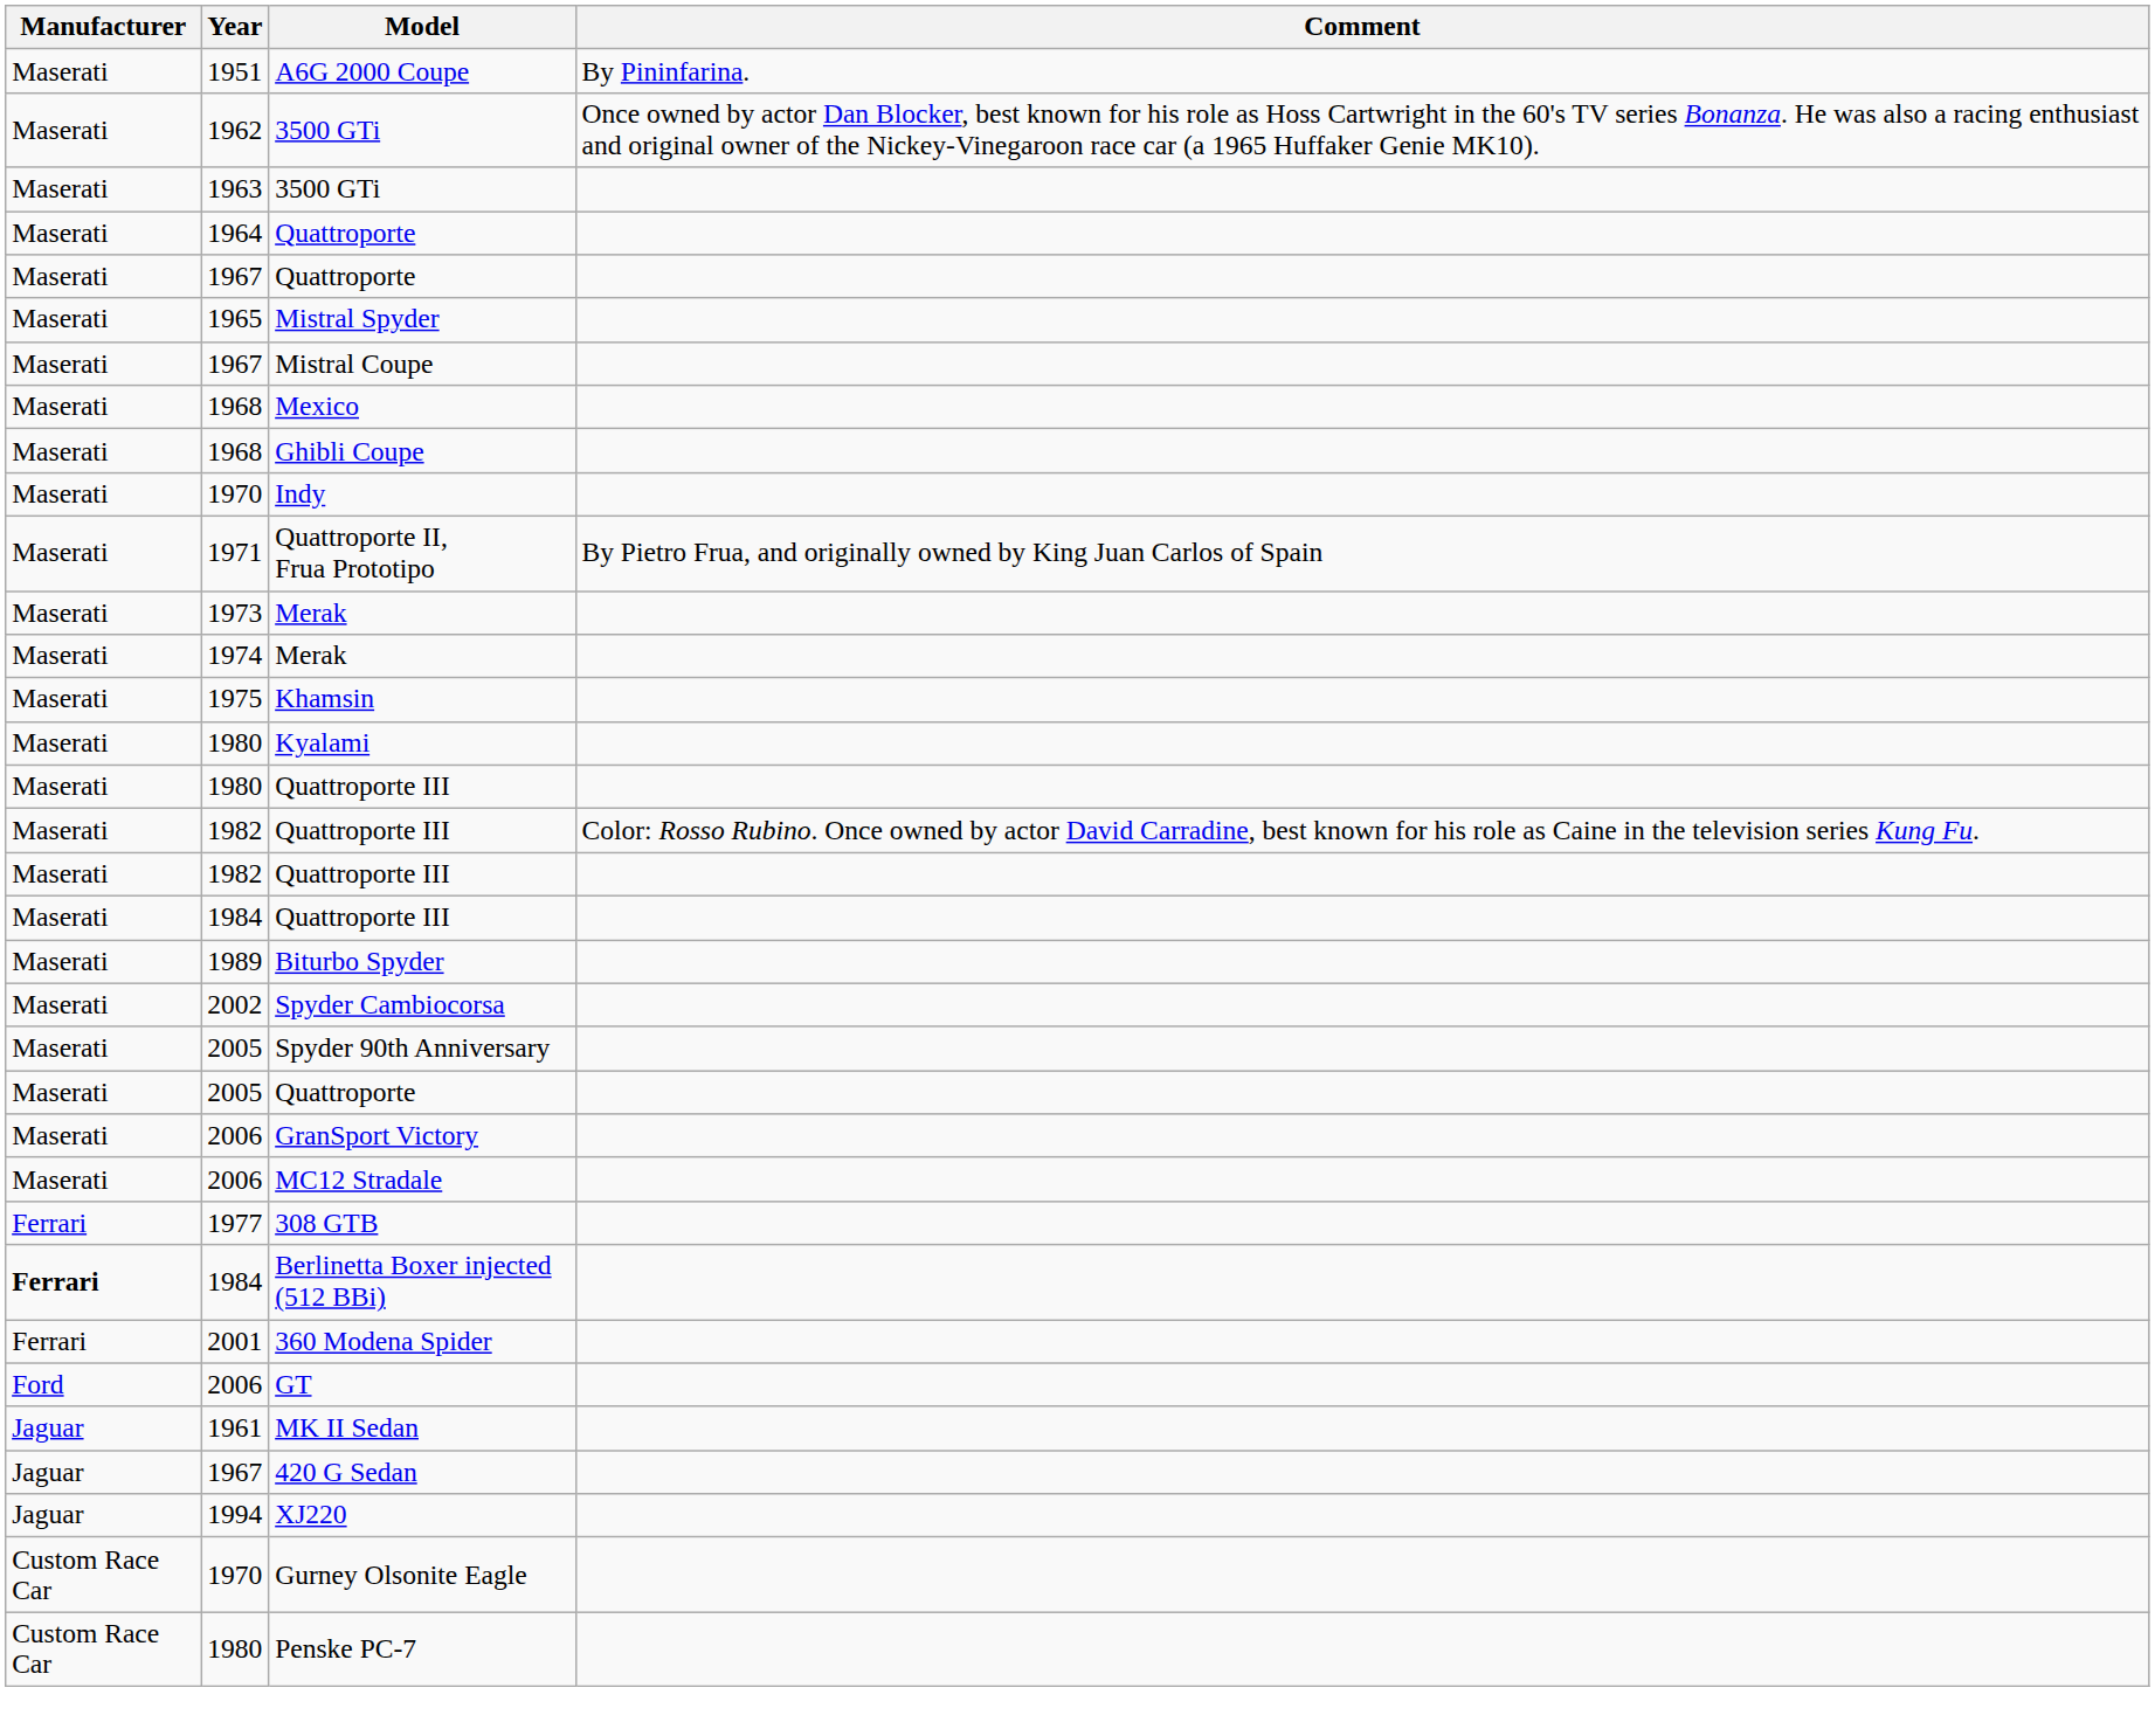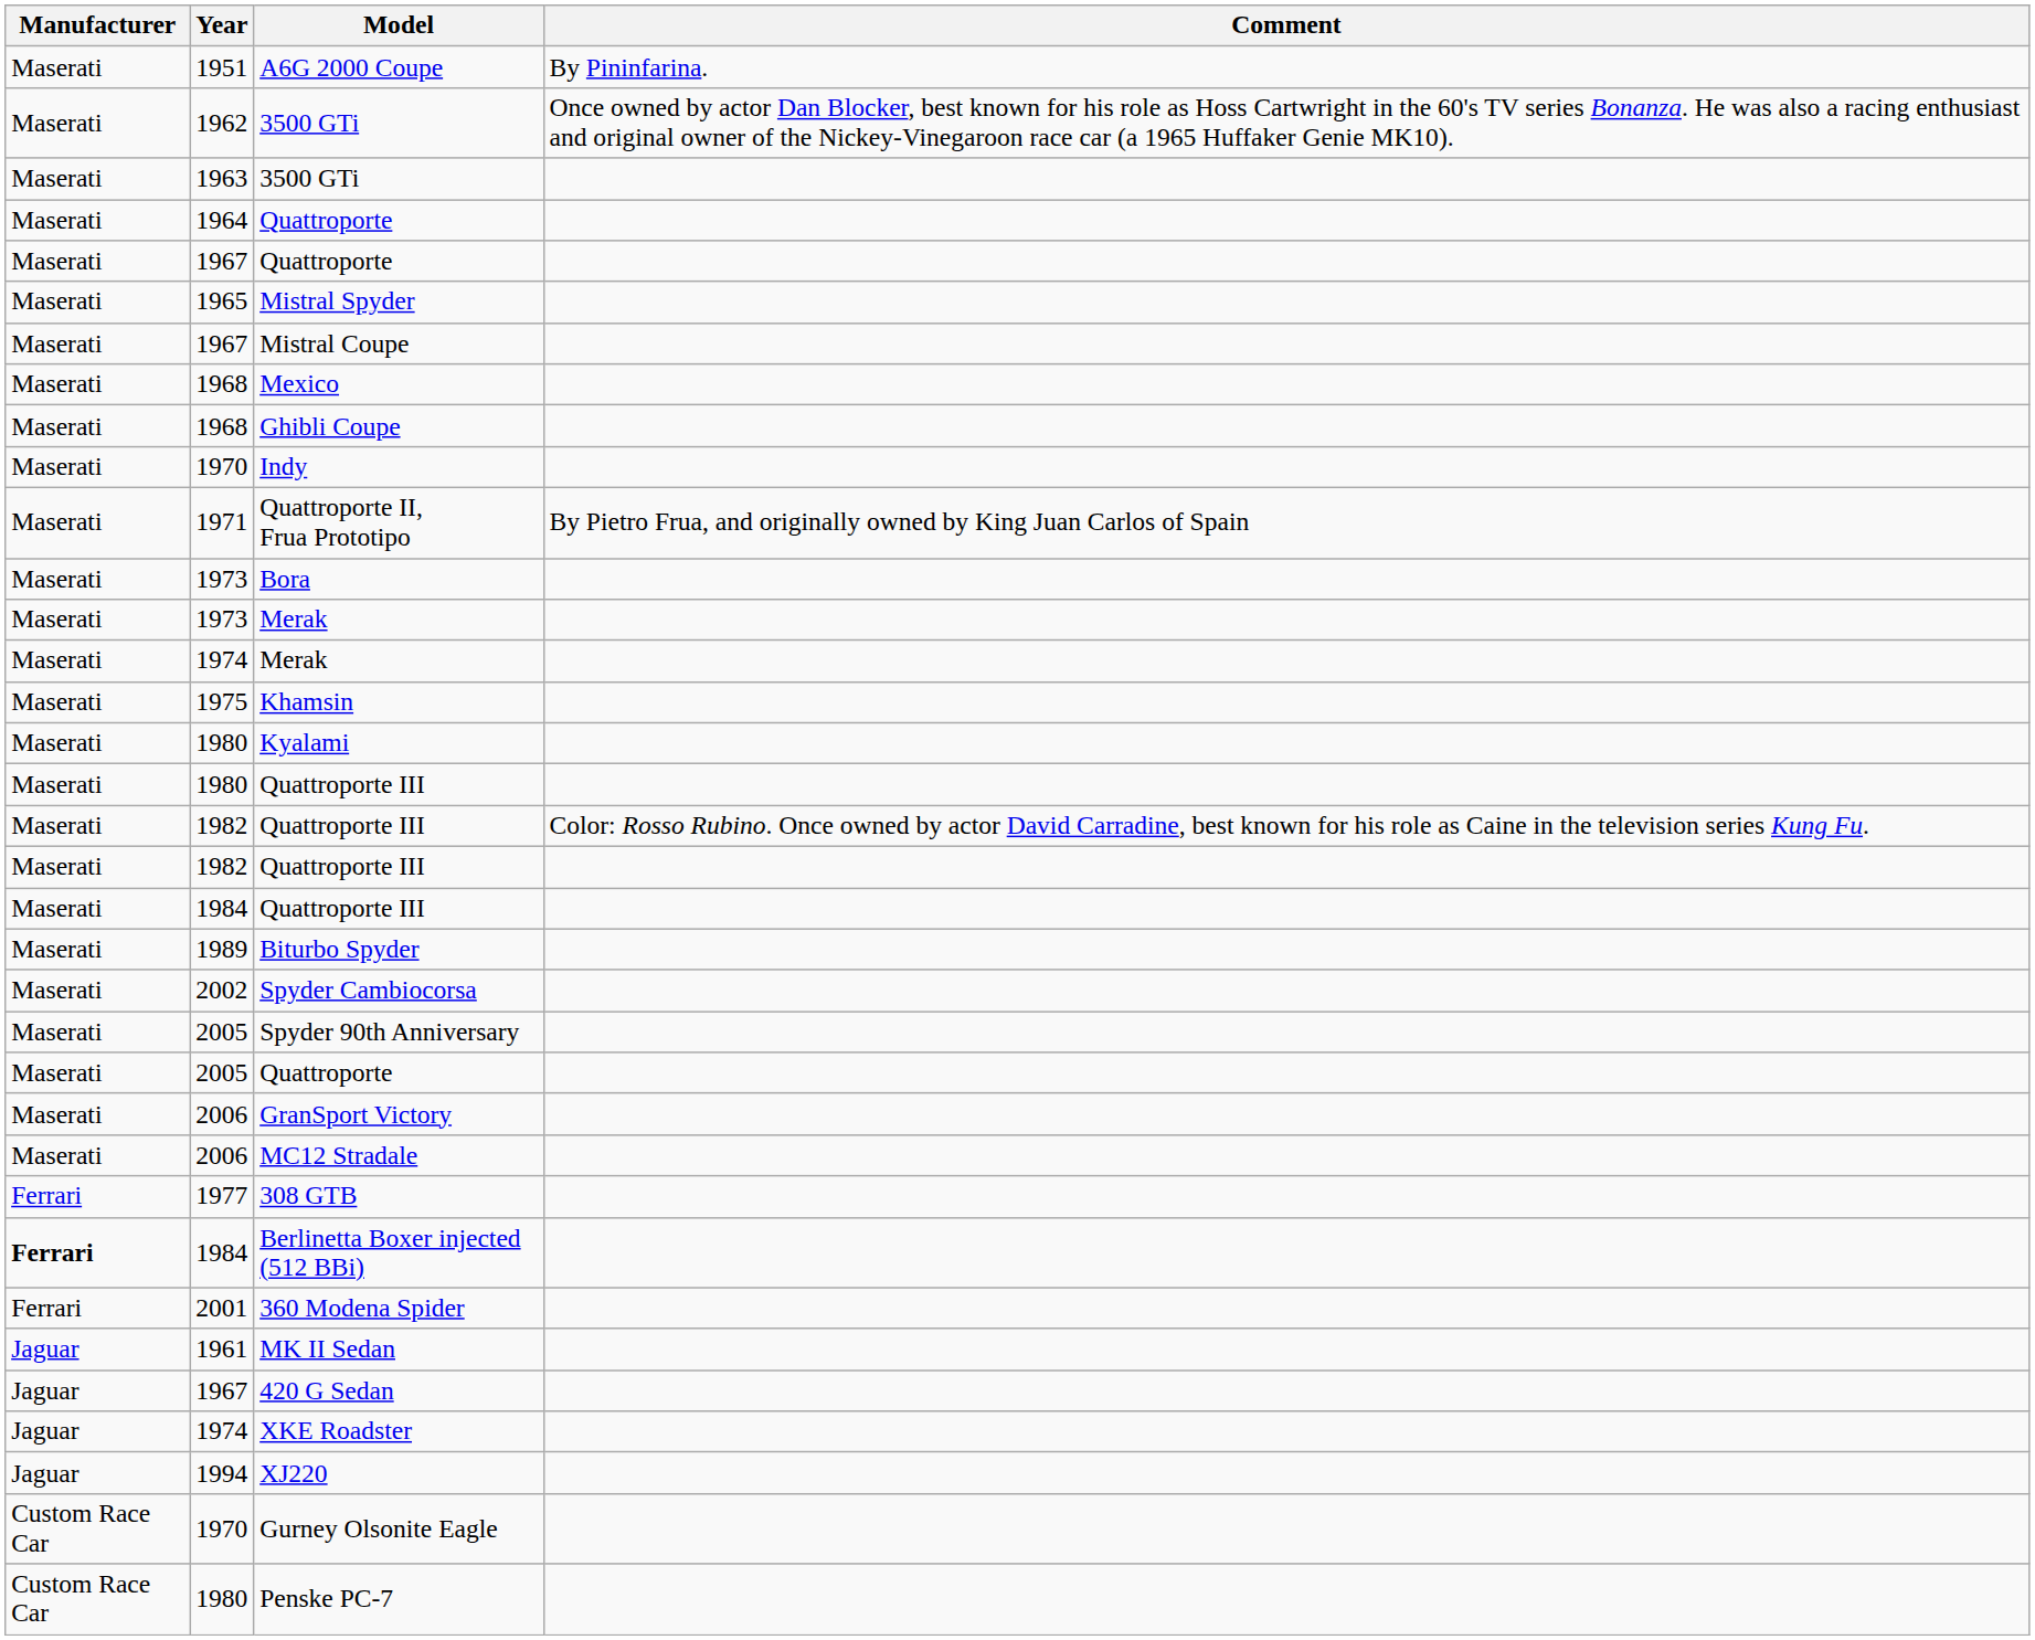 <table class="wikitable sortable">
 <tr>
 <th>Manufacturer</th>
 <th>Year</th>
 <th>Model</th>
 <th>Comment</th>
 </tr>
 <tr>
 <td>Maserati</td>
 <td>1951</td>
 <td><a href='#'>A6G 2000 Coupe</a></td>
 <td>By <a href='#'>Pininfarina</a>.</td>
 </tr>
 <tr>
 <td>Maserati</td>
 <td>1962</td>
 <td><a href='#'>3500 GTi</a></td>
 <td>Once owned by actor <a href='#'>Dan Blocker</a>, best known for his role as Hoss Cartwright in the 60's TV series <a href='#'><em>Bonanza</em></a>. He was also a racing enthusiast and original owner of the Nickey-Vinegaroon race car (a 1965 Huffaker Genie MK10).</td>
 </tr>
 <tr>
 <td>Maserati</td>
 <td>1963</td>
 <td>3500 GTi</td>
 <td></td>
 </tr>
 <tr>
 <td>Maserati</td>
 <td>1964</td>
 <td><a href='#'>Quattroporte</a></td>
 <td></td>
 </tr>
 <tr>
 <td>Maserati</td>
 <td>1967</td>
 <td>Quattroporte</td>
 <td></td>
 </tr>
 <tr>
 <td>Maserati</td>
 <td>1965</td>
 <td><a href='#'>Mistral Spyder</a></td>
 <td></td>
 </tr>
 <tr>
 <td>Maserati</td>
 <td>1967</td>
 <td>Mistral Coupe</td>
 <td></td>
 </tr>
 <tr>
 <td>Maserati</td>
 <td>1968</td>
 <td><a href='#'>Mexico</a></td>
 <td></td>
 </tr>
 <tr>
 <td>Maserati</td>
 <td>1968</td>
 <td><a href='#'>Ghibli Coupe</a></td>
 <td></td>
 </tr>
 <tr>
 <td>Maserati</td>
 <td>1970</td>
 <td><a href='#'>Indy</a></td>
 <td></td>
 </tr>
 <tr>
 <td>Maserati</td>
 <td>1971</td>
 <td>Quattroporte II,<br>Frua Prototipo</td>
 <td>By Pietro Frua, and originally owned by King Juan Carlos of Spain</td>
+</tr>
+<tr>
+<td>Maserati</td>
+<td>1973</td>
+<td><a href='#'>Bora</a></td>
+<td></td>
 </tr>
 <tr>
 <td>Maserati</td>
 <td>1973</td>
 <td><a href='#'>Merak</a></td>
 <td></td>
 </tr>
 <tr>
 <td>Maserati</td>
 <td>1974</td>
 <td>Merak</td>
 <td></td>
 </tr>
 <tr>
 <td>Maserati</td>
 <td>1975</td>
 <td><a href='#'>Khamsin</a></td>
 <td></td>
 </tr>
 <tr>
 <td>Maserati</td>
 <td>1980</td>
 <td><a href='#'>Kyalami</a></td>
 <td></td>
 </tr>
 <tr>
 <td>Maserati</td>
 <td>1980</td>
 <td>Quattroporte III</td>
 <td></td>
 </tr>
 <tr>
 <td>Maserati</td>
 <td>1982</td>
 <td>Quattroporte III</td>
 <td>Color: <em>Rosso Rubino</em>. Once owned by actor <a href='#'>David Carradine</a>, best known for his role as Caine in the television series <a href='#'><em>Kung Fu</em></a>.</td>
 </tr>
 <tr>
 <td>Maserati</td>
 <td>1982</td>
 <td>Quattroporte III</td>
 <td></td>
 </tr>
 <tr>
 <td>Maserati</td>
 <td>1984</td>
 <td>Quattroporte III</td>
 <td></td>
 </tr>
 <tr>
 <td>Maserati</td>
 <td>1989</td>
 <td><a href='#'>Biturbo Spyder</a></td>
 <td></td>
 </tr>
 <tr>
 <td>Maserati</td>
 <td>2002</td>
 <td><a href='#'>Spyder Cambiocorsa</a></td>
 <td></td>
 </tr>
 <tr>
 <td>Maserati</td>
 <td>2005</td>
 <td>Spyder 90th Anniversary</td>
 <td></td>
 </tr>
 <tr>
 <td>Maserati</td>
 <td>2005</td>
 <td>Quattroporte</td>
 <td></td>
 </tr>
 <tr>
 <td>Maserati</td>
 <td>2006</td>
 <td><a href='#'>GranSport Victory</a></td>
 <td></td>
 </tr>
 <tr>
 <td>Maserati</td>
 <td>2006</td>
 <td><a href='#'>MC12 Stradale</a></td>
 <td></td>
 </tr>
 <tr>
 <td><a href='#'>Ferrari</a></td>
 <td>1977</td>
 <td><a href='#'>308 GTB</a></td>
 <td></td>
 </tr>
 <tr>
 <td><strong>Ferrari</strong></td>
 <td>1984</td>
 <td><a href='#'>Berlinetta Boxer injected (512 BBi)</a></td>
 <td></td>
 </tr>
 <tr>
 <td>Ferrari</td>
 <td>2001</td>
 <td><a href='#'>360 Modena Spider</a></td>
 <td></td>
 </tr>
 <tr>
-<td><a href='#'>Ford</a></td>
-<td>2006</td>
-<td><a href='#'>GT</a></td>
-<td></td>
-</tr>
-<tr>
 <td><a href='#'>Jaguar</a></td>
 <td>1961</td>
 <td><a href='#'>MK II Sedan</a></td>
 <td></td>
 </tr>
 <tr>
 <td>Jaguar</td>
 <td>1967</td>
 <td><a href='#'>420 G Sedan</a></td>
+<td></td>
+</tr>
+<tr>
+<td>Jaguar</td>
+<td>1974</td>
+<td><a href='#'>XKE Roadster</a></td>
 <td></td>
 </tr>
 <tr>
 <td>Jaguar</td>
 <td>1994</td>
 <td><a href='#'>XJ220</a></td>
 <td></td>
 </tr>
 <tr>
 <td>Custom Race Car</td>
 <td>1970</td>
 <td>Gurney Olsonite Eagle</td>
 <td></td>
 </tr>
 <tr>
 <td>Custom Race Car</td>
 <td>1980</td>
 <td>Penske PC-7</td>
 <td></td>
 </tr>
 </table>
